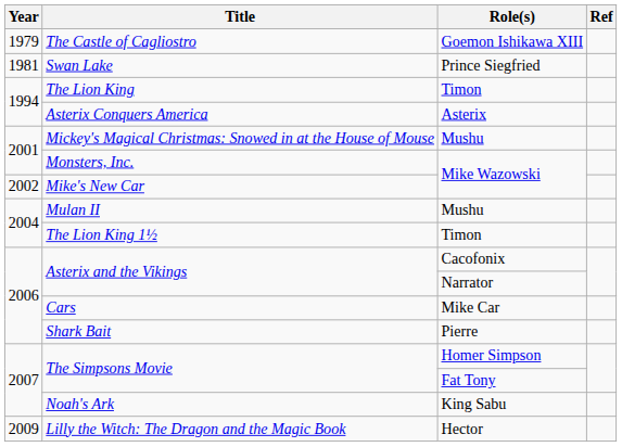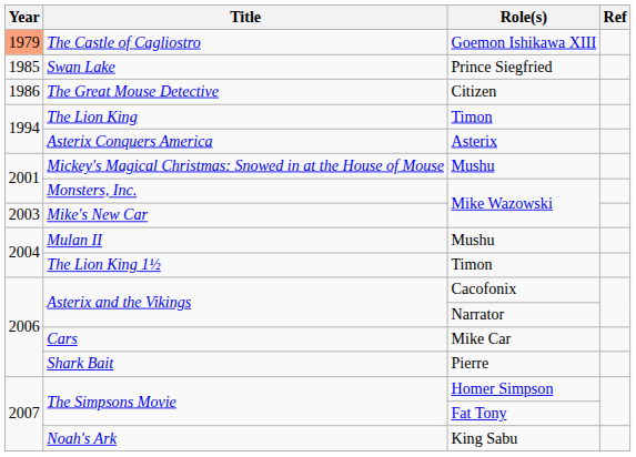 <table class="wikitable plainrowheaders sortable">
 <tr>
 <th scope="col">Year</th>
 <th scope="col">Title</th>
 <th scope="col">Role(s)</th>
 <th scope="col" class="unsortable">Ref</th>
 </tr>
 <tr>
-<td>1979</td>
+<td style="background: lightsalmon;">1979</td>
 <td><em><a href='#'>The Castle of Cagliostro</a></em></td>
 <td><a href='#'>Goemon Ishikawa XIII</a></td>
 <td></td>
 </tr>
 <tr>
-<td>1981</td>
+<td>1985</td>
 <td><em><a href='#'>Swan Lake</a></em></td>
 <td>Prince Siegfried</td>
+<td></td>
+</tr>
+<tr>
+<td>1986</td>
+<td><em><a href='#'>The Great Mouse Detective</a></em></td>
+<td>Citizen</td>
 <td></td>
 </tr>
 <tr>
 <td rowspan=2>1994</td>
 <td><em><a href='#'>The Lion King</a></em></td>
 <td><a href='#'>Timon</a></td>
 <td></td>
 </tr>
 <tr>
 <td><em><a href='#'>Asterix Conquers America</a></em></td>
 <td><a href='#'>Asterix</a></td>
 <td></td>
 </tr>
 <tr>
 <td rowspan=2>2001</td>
 <td><em><a href='#'>Mickey's Magical Christmas: Snowed in at the House of Mouse</a></em></td>
 <td><a href='#'>Mushu</a></td>
 <td></td>
 </tr>
 <tr>
 <td><em><a href='#'>Monsters, Inc.</a></em></td>
 <td rowspan=2><a href='#'>Mike Wazowski</a></td>
 <td></td>
 </tr>
 <tr>
-<td>2002</td>
+<td>2003</td>
 <td><em><a href='#'>Mike's New Car</a></em></td>
 <td></td>
 </tr>
 <tr>
 <td rowspan=2>2004</td>
 <td><em><a href='#'>Mulan II</a></em></td>
 <td>Mushu</td>
 <td></td>
 </tr>
 <tr>
 <td><em><a href='#'>The Lion King 1½</a></em></td>
 <td>Timon</td>
 <td></td>
 </tr>
 <tr>
 <td rowspan=4>2006</td>
 <td rowspan=2><em><a href='#'>Asterix and the Vikings</a></em></td>
 <td>Cacofonix</td>
 <td rowspan=2></td>
 </tr>
 <tr>
 <td>Narrator</td>
 </tr>
 <tr>
 <td><em><a href='#'>Cars</a></em></td>
 <td>Mike Car</td>
 <td></td>
 </tr>
 <tr>
 <td><em><a href='#'>Shark Bait</a></em></td>
 <td>Pierre</td>
 <td></td>
 </tr>
 <tr>
 <td rowspan=3>2007</td>
 <td rowspan=2><em><a href='#'>The Simpsons Movie</a></em></td>
 <td><a href='#'>Homer Simpson</a></td>
 <td rowspan=2></td>
 </tr>
 <tr>
 <td><a href='#'>Fat Tony</a></td>
 </tr>
 <tr>
 <td><em><a href='#'>Noah's Ark</a></em></td>
 <td>King Sabu</td>
 <td></td>
 </tr>
-<tr>
-<td>2009</td>
-<td><em><a href='#'>Lilly the Witch: The Dragon and the Magic Book</a></em></td>
-<td>Hector</td>
-<td></td>
-</tr>
 </table>
